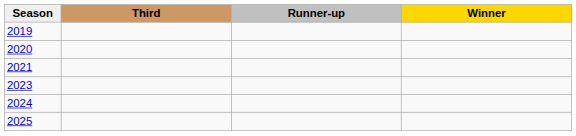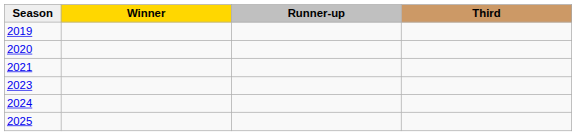 <table class="wikitable sortable" style="width:800px;">
 <tr>
 <th style="width:10%; background:#efefef;">Season</th>
+<th style="width:30%; background:gold">Winner</th>
+<th style="width:30%; background:silver">Runner-up</th>
 <th style="width:30%; background:#CC9966">Third</th>
-<th style="width:30%; background:silver">Runner-up</th>
-<th style="width:30%; background:gold">Winner</th>
 </tr>
 <tr>
 <td><a href='#'>2019</a></td>
 <td></td>
 <td></td>
 <td></td>
 </tr>
 <tr>
 <td><a href='#'>2020</a></td>
 <td></td>
 <td></td>
 <td></td>
 </tr>
 <tr>
 <td><a href='#'>2021</a></td>
 <td></td>
 <td></td>
 <td></td>
 </tr>
 <tr>
 <td><a href='#'>2023</a></td>
 <td></td>
 <td></td>
 <td></td>
 </tr>
 <tr>
 <td><a href='#'>2024</a></td>
 <td></td>
 <td></td>
 <td></td>
 </tr>
 <tr>
 <td><a href='#'>2025</a></td>
 <td></td>
 <td></td>
 <td></td>
 </tr>
 </table>
